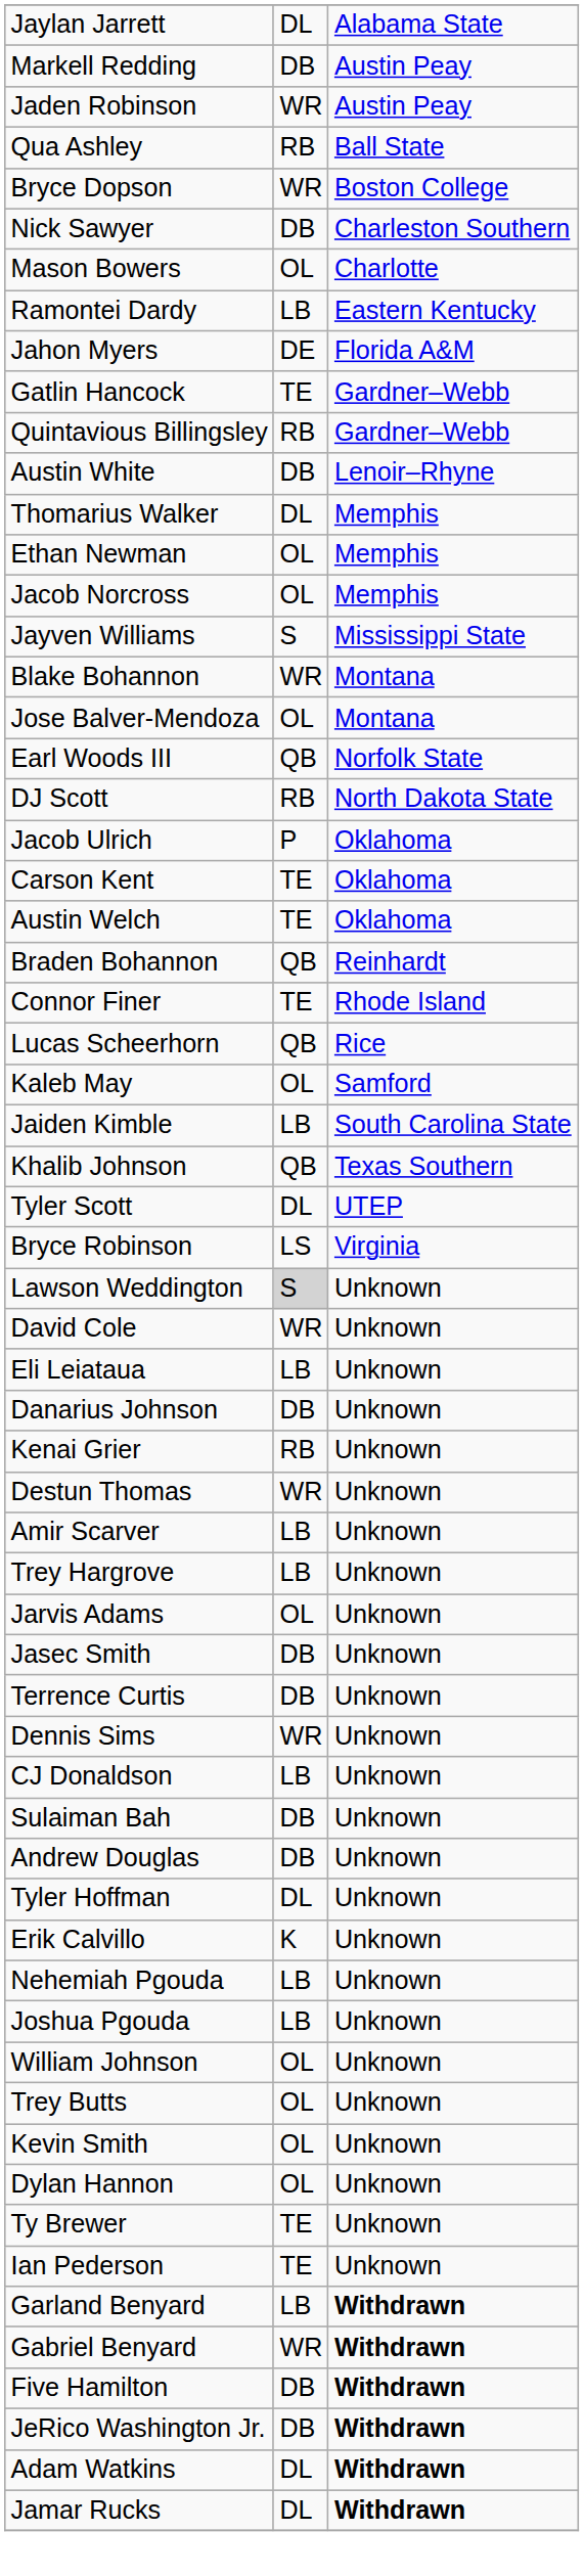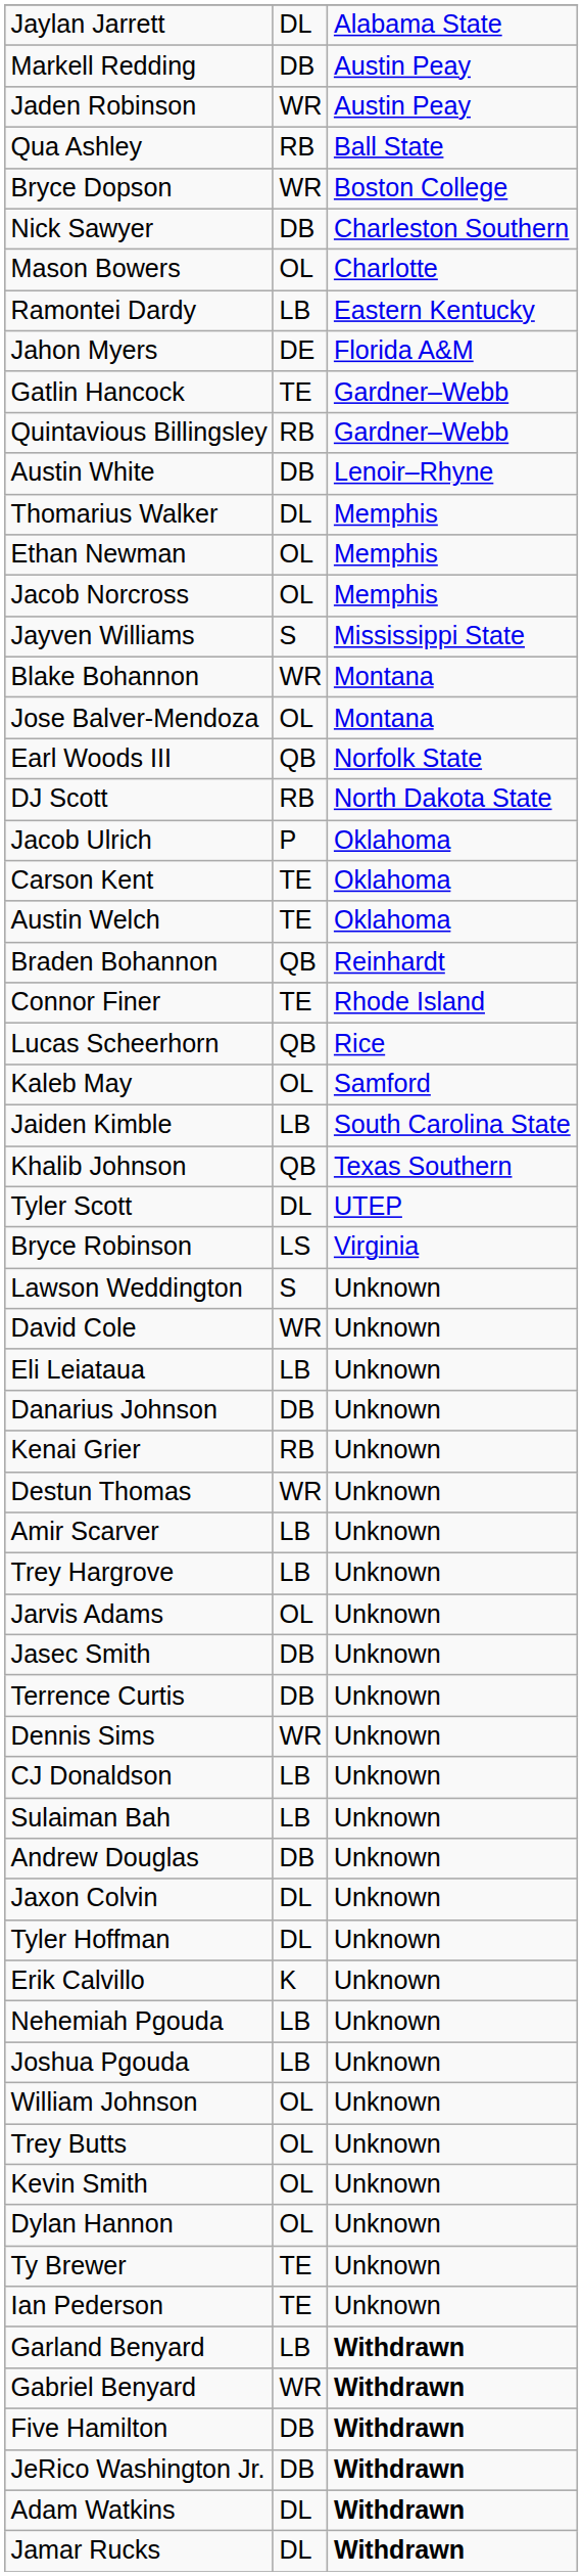 <table class="wikitable sortable">
 <tr>
 </tr>
 <tr>
 <td>Jaylan Jarrett</td>
 <td>DL</td>
 <td><a href='#'>Alabama State</a></td>
 </tr>
 <tr>
 <td>Markell Redding</td>
 <td>DB</td>
 <td><a href='#'>Austin Peay</a></td>
 </tr>
 <tr>
 <td>Jaden Robinson</td>
 <td>WR</td>
 <td><a href='#'>Austin Peay</a></td>
 </tr>
 <tr>
 <td>Qua Ashley</td>
 <td>RB</td>
 <td><a href='#'>Ball State</a></td>
 </tr>
 <tr>
 <td>Bryce Dopson</td>
 <td>WR</td>
 <td><a href='#'>Boston College</a></td>
 </tr>
 <tr>
 <td>Nick Sawyer</td>
 <td>DB</td>
 <td><a href='#'>Charleston Southern</a></td>
 </tr>
 <tr>
 <td>Mason Bowers</td>
 <td>OL</td>
 <td><a href='#'>Charlotte</a></td>
 </tr>
 <tr>
 <td>Ramontei Dardy</td>
 <td>LB</td>
 <td><a href='#'>Eastern Kentucky</a></td>
 </tr>
 <tr>
 <td>Jahon Myers</td>
 <td>DE</td>
 <td><a href='#'>Florida A&M</a></td>
 </tr>
 <tr>
 <td>Gatlin Hancock</td>
 <td>TE</td>
 <td><a href='#'>Gardner–Webb</a></td>
 </tr>
 <tr>
 <td>Quintavious Billingsley</td>
 <td>RB</td>
 <td><a href='#'>Gardner–Webb</a></td>
 </tr>
 <tr>
 <td>Austin White</td>
 <td>DB</td>
 <td><a href='#'>Lenoir–Rhyne</a></td>
 </tr>
 <tr>
 <td>Thomarius Walker</td>
 <td>DL</td>
 <td><a href='#'>Memphis</a></td>
 </tr>
 <tr>
 <td>Ethan Newman</td>
 <td>OL</td>
 <td><a href='#'>Memphis</a></td>
 </tr>
 <tr>
 <td>Jacob Norcross</td>
 <td>OL</td>
 <td><a href='#'>Memphis</a></td>
 </tr>
 <tr>
 <td>Jayven Williams</td>
 <td>S</td>
 <td><a href='#'>Mississippi State</a></td>
 </tr>
 <tr>
 <td>Blake Bohannon</td>
 <td>WR</td>
 <td><a href='#'>Montana</a></td>
 </tr>
 <tr>
 <td>Jose Balver-Mendoza</td>
 <td>OL</td>
 <td><a href='#'>Montana</a></td>
 </tr>
 <tr>
 <td>Earl Woods III</td>
 <td>QB</td>
 <td><a href='#'>Norfolk State</a></td>
 </tr>
 <tr>
 <td>DJ Scott</td>
 <td>RB</td>
 <td><a href='#'>North Dakota State</a></td>
 </tr>
 <tr>
 <td>Jacob Ulrich</td>
 <td>P</td>
 <td><a href='#'>Oklahoma</a></td>
 </tr>
 <tr>
 <td>Carson Kent</td>
 <td>TE</td>
 <td><a href='#'>Oklahoma</a></td>
 </tr>
 <tr>
 <td>Austin Welch</td>
 <td>TE</td>
 <td><a href='#'>Oklahoma</a></td>
 </tr>
 <tr>
 <td>Braden Bohannon</td>
 <td>QB</td>
 <td><a href='#'>Reinhardt</a></td>
 </tr>
 <tr>
 <td>Connor Finer</td>
 <td>TE</td>
 <td><a href='#'>Rhode Island</a></td>
 </tr>
 <tr>
 <td>Lucas Scheerhorn</td>
 <td>QB</td>
 <td><a href='#'>Rice</a></td>
 </tr>
 <tr>
 <td>Kaleb May</td>
 <td>OL</td>
 <td><a href='#'>Samford</a></td>
 </tr>
 <tr>
 <td>Jaiden Kimble</td>
 <td>LB</td>
 <td><a href='#'>South Carolina State</a></td>
 </tr>
 <tr>
 <td>Khalib Johnson</td>
 <td>QB</td>
 <td><a href='#'>Texas Southern</a></td>
 </tr>
 <tr>
 <td>Tyler Scott</td>
 <td>DL</td>
 <td><a href='#'>UTEP</a></td>
 </tr>
 <tr>
 <td>Bryce Robinson</td>
 <td>LS</td>
 <td><a href='#'>Virginia</a></td>
 </tr>
 <tr>
 <td>Lawson Weddington</td>
-<td style="background: lightgrey;">S</td>
+<td>S</td>
 <td>Unknown</td>
 </tr>
 <tr>
 <td>David Cole</td>
 <td>WR</td>
 <td>Unknown</td>
 </tr>
 <tr>
 <td>Eli Leiataua</td>
 <td>LB</td>
 <td>Unknown</td>
 </tr>
 <tr>
 <td>Danarius Johnson</td>
 <td>DB</td>
 <td>Unknown</td>
 </tr>
 <tr>
 <td>Kenai Grier</td>
 <td>RB</td>
 <td>Unknown</td>
 </tr>
 <tr>
 <td>Destun Thomas</td>
 <td>WR</td>
 <td>Unknown</td>
 </tr>
 <tr>
 <td>Amir Scarver</td>
 <td>LB</td>
 <td>Unknown</td>
 </tr>
 <tr>
 <td>Trey Hargrove</td>
 <td>LB</td>
 <td>Unknown</td>
 </tr>
 <tr>
 <td>Jarvis Adams</td>
 <td>OL</td>
 <td>Unknown</td>
 </tr>
 <tr>
 <td>Jasec Smith</td>
 <td>DB</td>
 <td>Unknown</td>
 </tr>
 <tr>
 <td>Terrence Curtis</td>
 <td>DB</td>
 <td>Unknown</td>
 </tr>
 <tr>
 <td>Dennis Sims</td>
 <td>WR</td>
 <td>Unknown</td>
 </tr>
 <tr>
 <td>CJ Donaldson</td>
 <td>LB</td>
 <td>Unknown</td>
 </tr>
 <tr>
 <td>Sulaiman Bah</td>
-<td>DB</td>
+<td>LB</td>
 <td>Unknown</td>
 </tr>
 <tr>
 <td>Andrew Douglas</td>
 <td>DB</td>
+<td>Unknown</td>
+</tr>
+<tr>
+<td>Jaxon Colvin</td>
+<td>DL</td>
 <td>Unknown</td>
 </tr>
 <tr>
 <td>Tyler Hoffman</td>
 <td>DL</td>
 <td>Unknown</td>
 </tr>
 <tr>
 <td>Erik Calvillo</td>
 <td>K</td>
 <td>Unknown</td>
 </tr>
 <tr>
 <td>Nehemiah Pgouda</td>
 <td>LB</td>
 <td>Unknown</td>
 </tr>
 <tr>
 <td>Joshua Pgouda</td>
 <td>LB</td>
 <td>Unknown</td>
 </tr>
 <tr>
 <td>William Johnson</td>
 <td>OL</td>
 <td>Unknown</td>
 </tr>
 <tr>
 <td>Trey Butts</td>
 <td>OL</td>
 <td>Unknown</td>
 </tr>
 <tr>
 <td>Kevin Smith</td>
 <td>OL</td>
 <td>Unknown</td>
 </tr>
 <tr>
 <td>Dylan Hannon</td>
 <td>OL</td>
 <td>Unknown</td>
 </tr>
 <tr>
 <td>Ty Brewer</td>
 <td>TE</td>
 <td>Unknown</td>
 </tr>
 <tr>
 <td>Ian Pederson</td>
 <td>TE</td>
 <td>Unknown</td>
 </tr>
 <tr>
 <td>Garland Benyard</td>
 <td>LB</td>
 <td><strong>Withdrawn</strong></td>
 </tr>
 <tr>
 <td>Gabriel Benyard</td>
 <td>WR</td>
 <td><strong>Withdrawn</strong></td>
 </tr>
 <tr>
 <td>Five Hamilton</td>
 <td>DB</td>
 <td><strong>Withdrawn</strong></td>
 </tr>
 <tr>
 <td>JeRico Washington Jr.</td>
 <td>DB</td>
 <td><strong>Withdrawn</strong></td>
 </tr>
 <tr>
 <td>Adam Watkins</td>
 <td>DL</td>
 <td><strong>Withdrawn</strong></td>
 </tr>
 <tr>
 <td>Jamar Rucks</td>
 <td>DL</td>
 <td><strong>Withdrawn</strong></td>
 </tr>
 <tr>
 </tr>
 </table>
